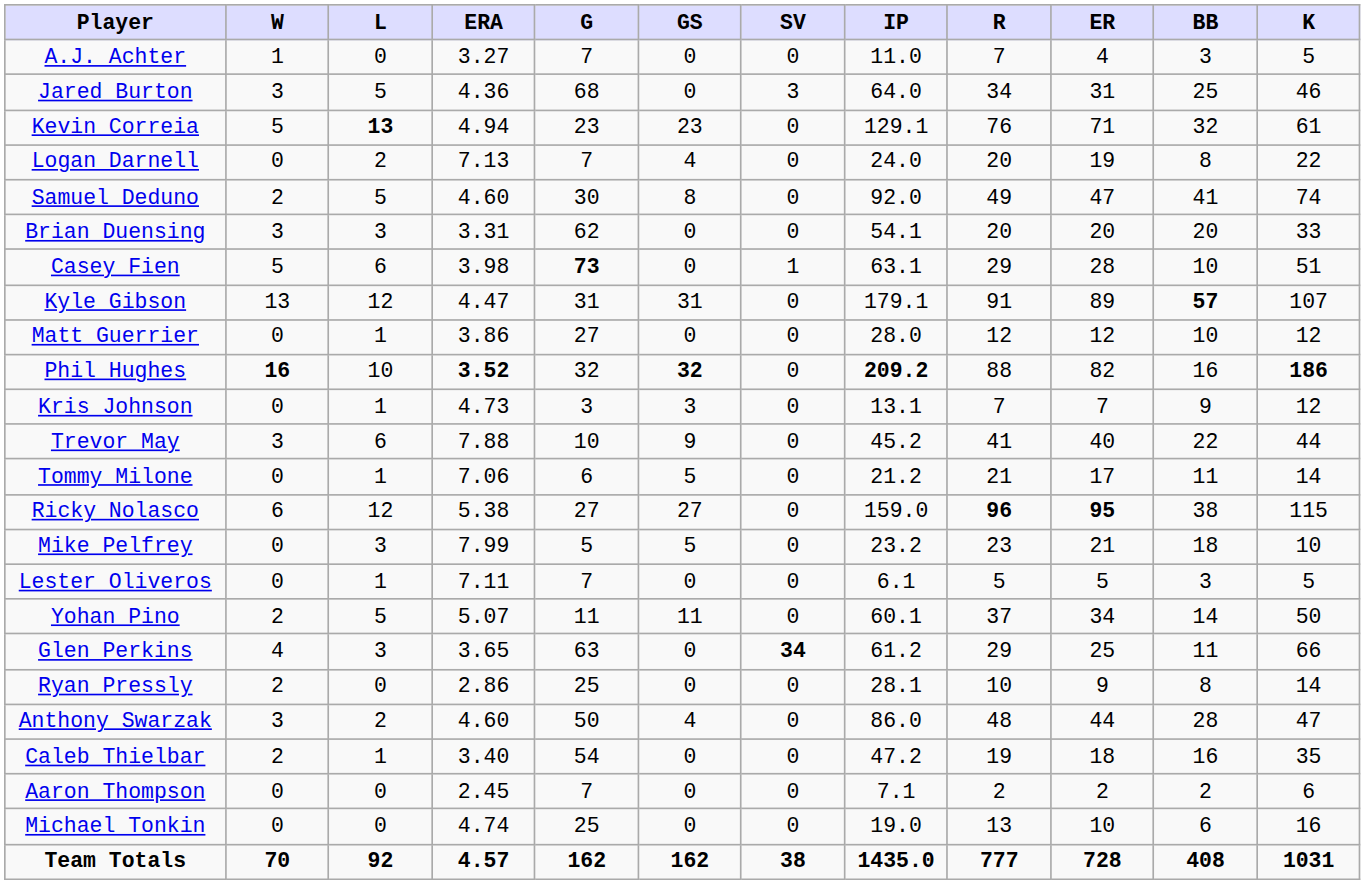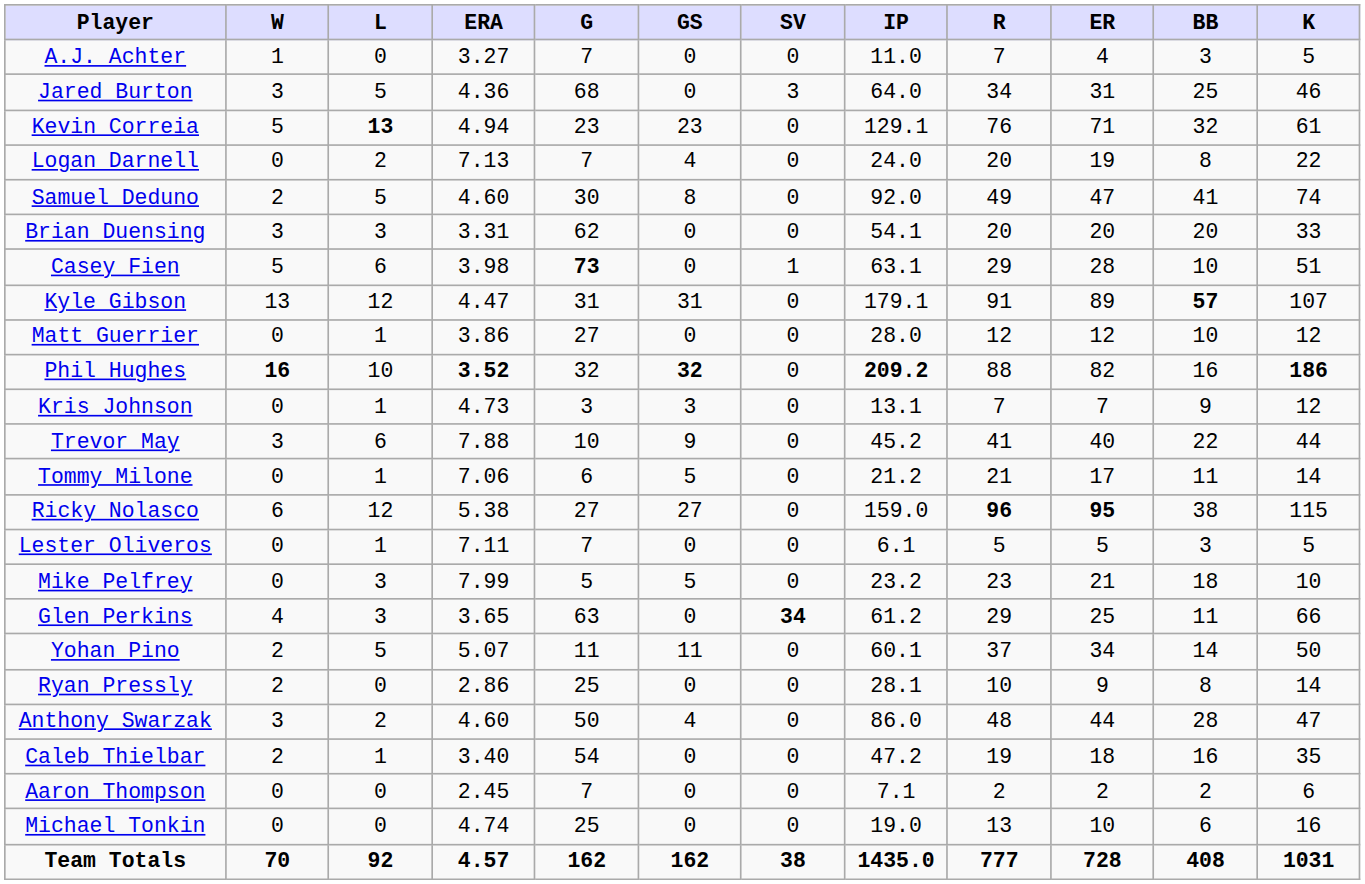 <table class="wikitable" style="text-align:center;">
 <tr>
 <th style="background:#ddf; width:15%;">Player</th>
 <th style="background:#ddf; width:7%;">W</th>
 <th style="background:#ddf; width:7%;">L</th>
 <th style="background:#ddf; width:7%;">ERA</th>
 <th style="background:#ddf; width:7%;">G</th>
 <th style="background:#ddf; width:7%;">GS</th>
 <th style="background:#ddf; width:7%;">SV</th>
 <th style="background:#ddf; width:7%;">IP</th>
 <th style="background:#ddf; width:7%;">R</th>
 <th style="background:#ddf; width:7%;">ER</th>
 <th style="background:#ddf; width:7%;">BB</th>
 <th style="background:#ddf; width:7%;">K</th>
 </tr>
 <tr align=center>
 <td><a href='#'>A.J. Achter</a></td>
 <td>1</td>
 <td>0</td>
 <td>3.27</td>
 <td>7</td>
 <td>0</td>
 <td>0</td>
 <td>11.0</td>
 <td>7</td>
 <td>4</td>
 <td>3</td>
 <td>5</td>
 </tr>
 <tr align=center>
 <td><a href='#'>Jared Burton</a></td>
 <td>3</td>
 <td>5</td>
 <td>4.36</td>
 <td>68</td>
 <td>0</td>
 <td>3</td>
 <td>64.0</td>
 <td>34</td>
 <td>31</td>
 <td>25</td>
 <td>46</td>
 </tr>
 <tr align=center>
 <td><a href='#'>Kevin Correia</a></td>
 <td>5</td>
 <td><strong>13</strong></td>
 <td>4.94</td>
 <td>23</td>
 <td>23</td>
 <td>0</td>
 <td>129.1</td>
 <td>76</td>
 <td>71</td>
 <td>32</td>
 <td>61</td>
 </tr>
 <tr align=center>
 <td><a href='#'>Logan Darnell</a></td>
 <td>0</td>
 <td>2</td>
 <td>7.13</td>
 <td>7</td>
 <td>4</td>
 <td>0</td>
 <td>24.0</td>
 <td>20</td>
 <td>19</td>
 <td>8</td>
 <td>22</td>
 </tr>
 <tr align=center>
 <td><a href='#'>Samuel Deduno</a></td>
 <td>2</td>
 <td>5</td>
 <td>4.60</td>
 <td>30</td>
 <td>8</td>
 <td>0</td>
 <td>92.0</td>
 <td>49</td>
 <td>47</td>
 <td>41</td>
 <td>74</td>
 </tr>
 <tr align=center>
 <td><a href='#'>Brian Duensing</a></td>
 <td>3</td>
 <td>3</td>
 <td>3.31</td>
 <td>62</td>
 <td>0</td>
 <td>0</td>
 <td>54.1</td>
 <td>20</td>
 <td>20</td>
 <td>20</td>
 <td>33</td>
 </tr>
 <tr align=center>
 <td><a href='#'>Casey Fien</a></td>
 <td>5</td>
 <td>6</td>
 <td>3.98</td>
 <td><strong>73</strong></td>
 <td>0</td>
 <td>1</td>
 <td>63.1</td>
 <td>29</td>
 <td>28</td>
 <td>10</td>
 <td>51</td>
 </tr>
 <tr align=center>
 <td><a href='#'>Kyle Gibson</a></td>
 <td>13</td>
 <td>12</td>
 <td>4.47</td>
 <td>31</td>
 <td>31</td>
 <td>0</td>
 <td>179.1</td>
 <td>91</td>
 <td>89</td>
 <td><strong>57</strong></td>
 <td>107</td>
 </tr>
 <tr align=center>
 <td><a href='#'>Matt Guerrier</a></td>
 <td>0</td>
 <td>1</td>
 <td>3.86</td>
 <td>27</td>
 <td>0</td>
 <td>0</td>
 <td>28.0</td>
 <td>12</td>
 <td>12</td>
 <td>10</td>
 <td>12</td>
 </tr>
 <tr align=center>
 <td><a href='#'>Phil Hughes</a></td>
 <td><strong>16</strong></td>
 <td>10</td>
 <td><strong>3.52</strong></td>
 <td>32</td>
 <td><strong>32</strong></td>
 <td>0</td>
 <td><strong>209.2</strong></td>
 <td>88</td>
 <td>82</td>
 <td>16</td>
 <td><strong>186</strong></td>
 </tr>
 <tr align=center>
 <td><a href='#'>Kris Johnson</a></td>
 <td>0</td>
 <td>1</td>
 <td>4.73</td>
 <td>3</td>
 <td>3</td>
 <td>0</td>
 <td>13.1</td>
 <td>7</td>
 <td>7</td>
 <td>9</td>
 <td>12</td>
 </tr>
 <tr align=center>
 <td><a href='#'>Trevor May</a></td>
 <td>3</td>
 <td>6</td>
 <td>7.88</td>
 <td>10</td>
 <td>9</td>
 <td>0</td>
 <td>45.2</td>
 <td>41</td>
 <td>40</td>
 <td>22</td>
 <td>44</td>
 </tr>
 <tr align=center>
 <td><a href='#'>Tommy Milone</a></td>
 <td>0</td>
 <td>1</td>
 <td>7.06</td>
 <td>6</td>
 <td>5</td>
 <td>0</td>
 <td>21.2</td>
 <td>21</td>
 <td>17</td>
 <td>11</td>
 <td>14</td>
 </tr>
 <tr align=center>
 <td><a href='#'>Ricky Nolasco</a></td>
 <td>6</td>
 <td>12</td>
 <td>5.38</td>
 <td>27</td>
 <td>27</td>
 <td>0</td>
 <td>159.0</td>
 <td><strong>96</strong></td>
 <td><strong>95</strong></td>
 <td>38</td>
 <td>115</td>
 </tr>
 <tr align=center>
+<td><a href='#'>Lester Oliveros</a></td>
+<td>0</td>
+<td>1</td>
+<td>7.11</td>
+<td>7</td>
+<td>0</td>
+<td>0</td>
+<td>6.1</td>
+<td>5</td>
+<td>5</td>
+<td>3</td>
+<td>5</td>
+</tr>
+<tr align=center>
 <td><a href='#'>Mike Pelfrey</a></td>
 <td>0</td>
 <td>3</td>
 <td>7.99</td>
 <td>5</td>
 <td>5</td>
 <td>0</td>
 <td>23.2</td>
 <td>23</td>
 <td>21</td>
 <td>18</td>
 <td>10</td>
 </tr>
 <tr align=center>
-<td><a href='#'>Lester Oliveros</a></td>
+<td><a href='#'>Glen Perkins</a></td>
+<td>4</td>
+<td>3</td>
+<td>3.65</td>
+<td>63</td>
 <td>0</td>
-<td>1</td>
-<td>7.11</td>
-<td>7</td>
-<td>0</td>
-<td>0</td>
-<td>6.1</td>
-<td>5</td>
-<td>5</td>
-<td>3</td>
-<td>5</td>
+<td><strong>34</strong></td>
+<td>61.2</td>
+<td>29</td>
+<td>25</td>
+<td>11</td>
+<td>66</td>
 </tr>
 <tr align=center>
 <td><a href='#'>Yohan Pino</a></td>
 <td>2</td>
 <td>5</td>
 <td>5.07</td>
 <td>11</td>
 <td>11</td>
 <td>0</td>
 <td>60.1</td>
 <td>37</td>
 <td>34</td>
 <td>14</td>
 <td>50</td>
-</tr>
-<tr align=center>
-<td><a href='#'>Glen Perkins</a></td>
-<td>4</td>
-<td>3</td>
-<td>3.65</td>
-<td>63</td>
-<td>0</td>
-<td><strong>34</strong></td>
-<td>61.2</td>
-<td>29</td>
-<td>25</td>
-<td>11</td>
-<td>66</td>
 </tr>
 <tr align=center>
 <td><a href='#'>Ryan Pressly</a></td>
 <td>2</td>
 <td>0</td>
 <td>2.86</td>
 <td>25</td>
 <td>0</td>
 <td>0</td>
 <td>28.1</td>
 <td>10</td>
 <td>9</td>
 <td>8</td>
 <td>14</td>
 </tr>
 <tr align=center>
 <td><a href='#'>Anthony Swarzak</a></td>
 <td>3</td>
 <td>2</td>
 <td>4.60</td>
 <td>50</td>
 <td>4</td>
 <td>0</td>
 <td>86.0</td>
 <td>48</td>
 <td>44</td>
 <td>28</td>
 <td>47</td>
 </tr>
 <tr align=center>
 <td><a href='#'>Caleb Thielbar</a></td>
 <td>2</td>
 <td>1</td>
 <td>3.40</td>
 <td>54</td>
 <td>0</td>
 <td>0</td>
 <td>47.2</td>
 <td>19</td>
 <td>18</td>
 <td>16</td>
 <td>35</td>
 </tr>
 <tr align=center>
 <td><a href='#'>Aaron Thompson</a></td>
 <td>0</td>
 <td>0</td>
 <td>2.45</td>
 <td>7</td>
 <td>0</td>
 <td>0</td>
 <td>7.1</td>
 <td>2</td>
 <td>2</td>
 <td>2</td>
 <td>6</td>
 </tr>
 <tr align=center>
 <td><a href='#'>Michael Tonkin</a></td>
 <td>0</td>
 <td>0</td>
 <td>4.74</td>
 <td>25</td>
 <td>0</td>
 <td>0</td>
 <td>19.0</td>
 <td>13</td>
 <td>10</td>
 <td>6</td>
 <td>16</td>
 </tr>
 <tr class="sortbottom">
 <td><strong>Team Totals</strong></td>
 <td><strong>70</strong></td>
 <td><strong>92</strong></td>
 <td><strong>4.57</strong></td>
 <td><strong>162</strong></td>
 <td><strong>162</strong></td>
 <td><strong>38</strong></td>
 <td><strong>1435.0</strong></td>
 <td><strong>777</strong></td>
 <td><strong>728</strong></td>
 <td><strong>408</strong></td>
 <td><strong>1031</strong></td>
 </tr>
 </table>
